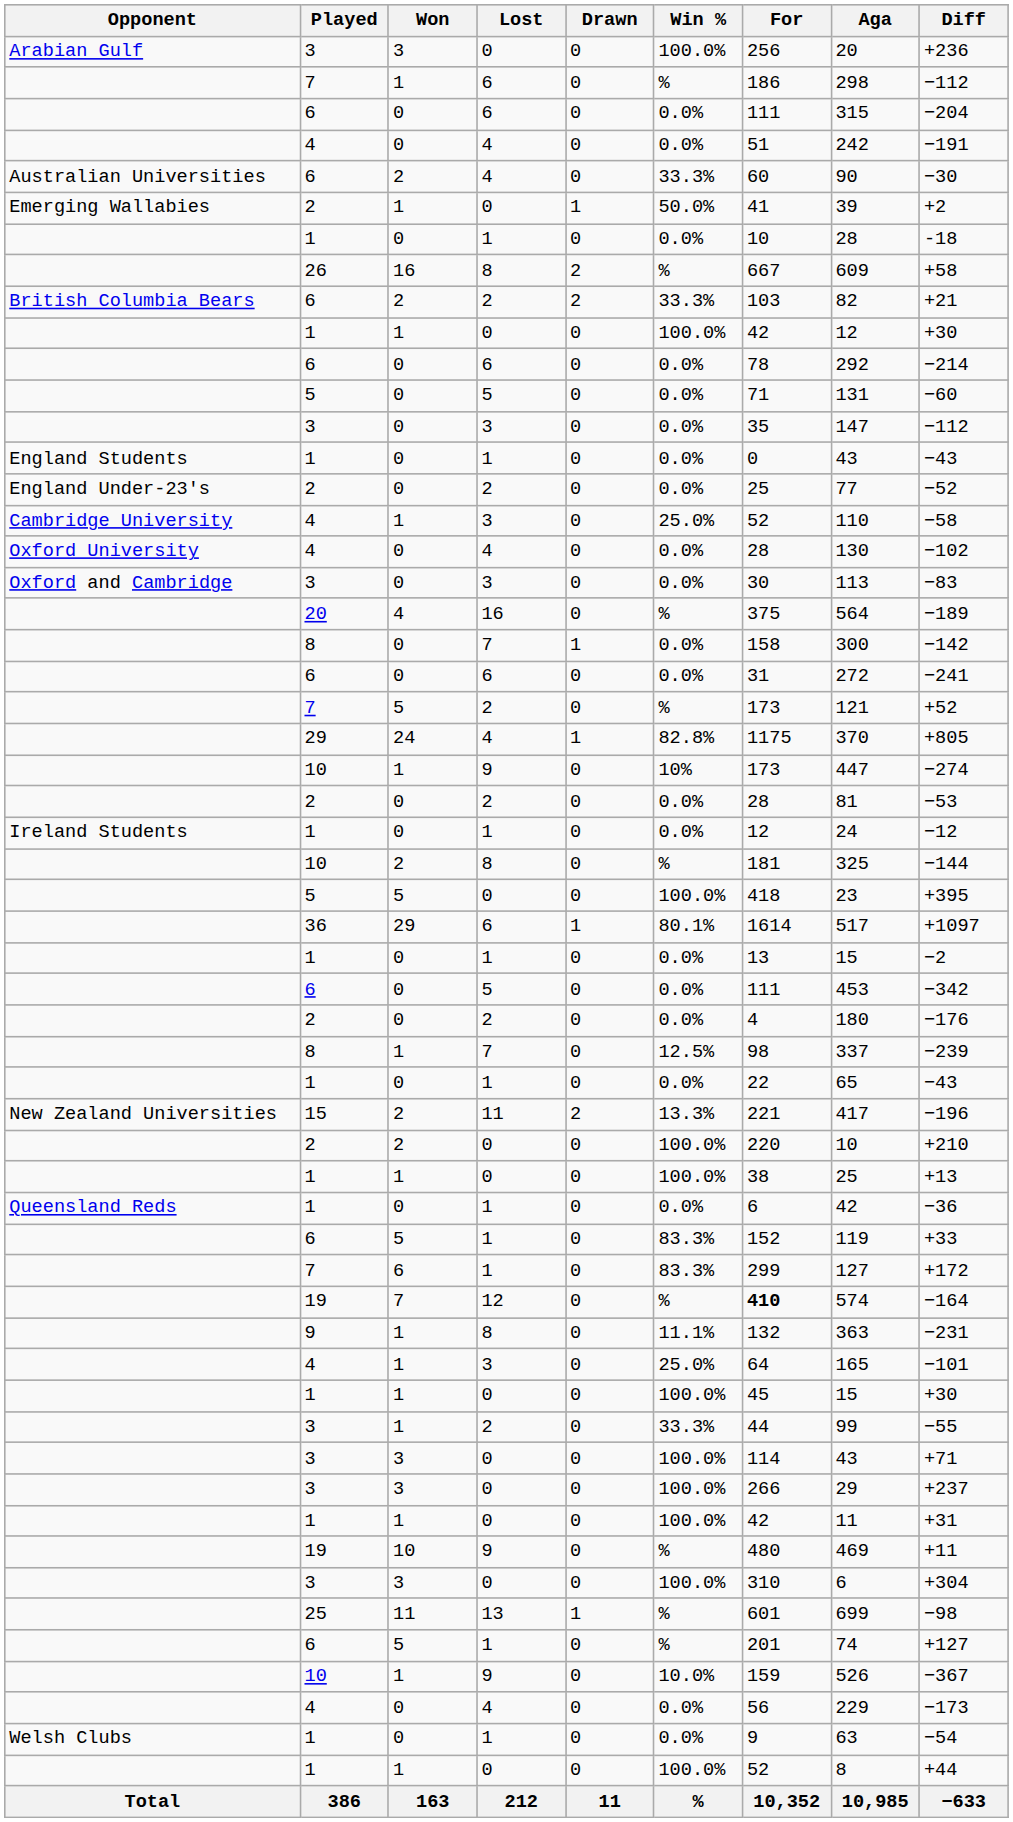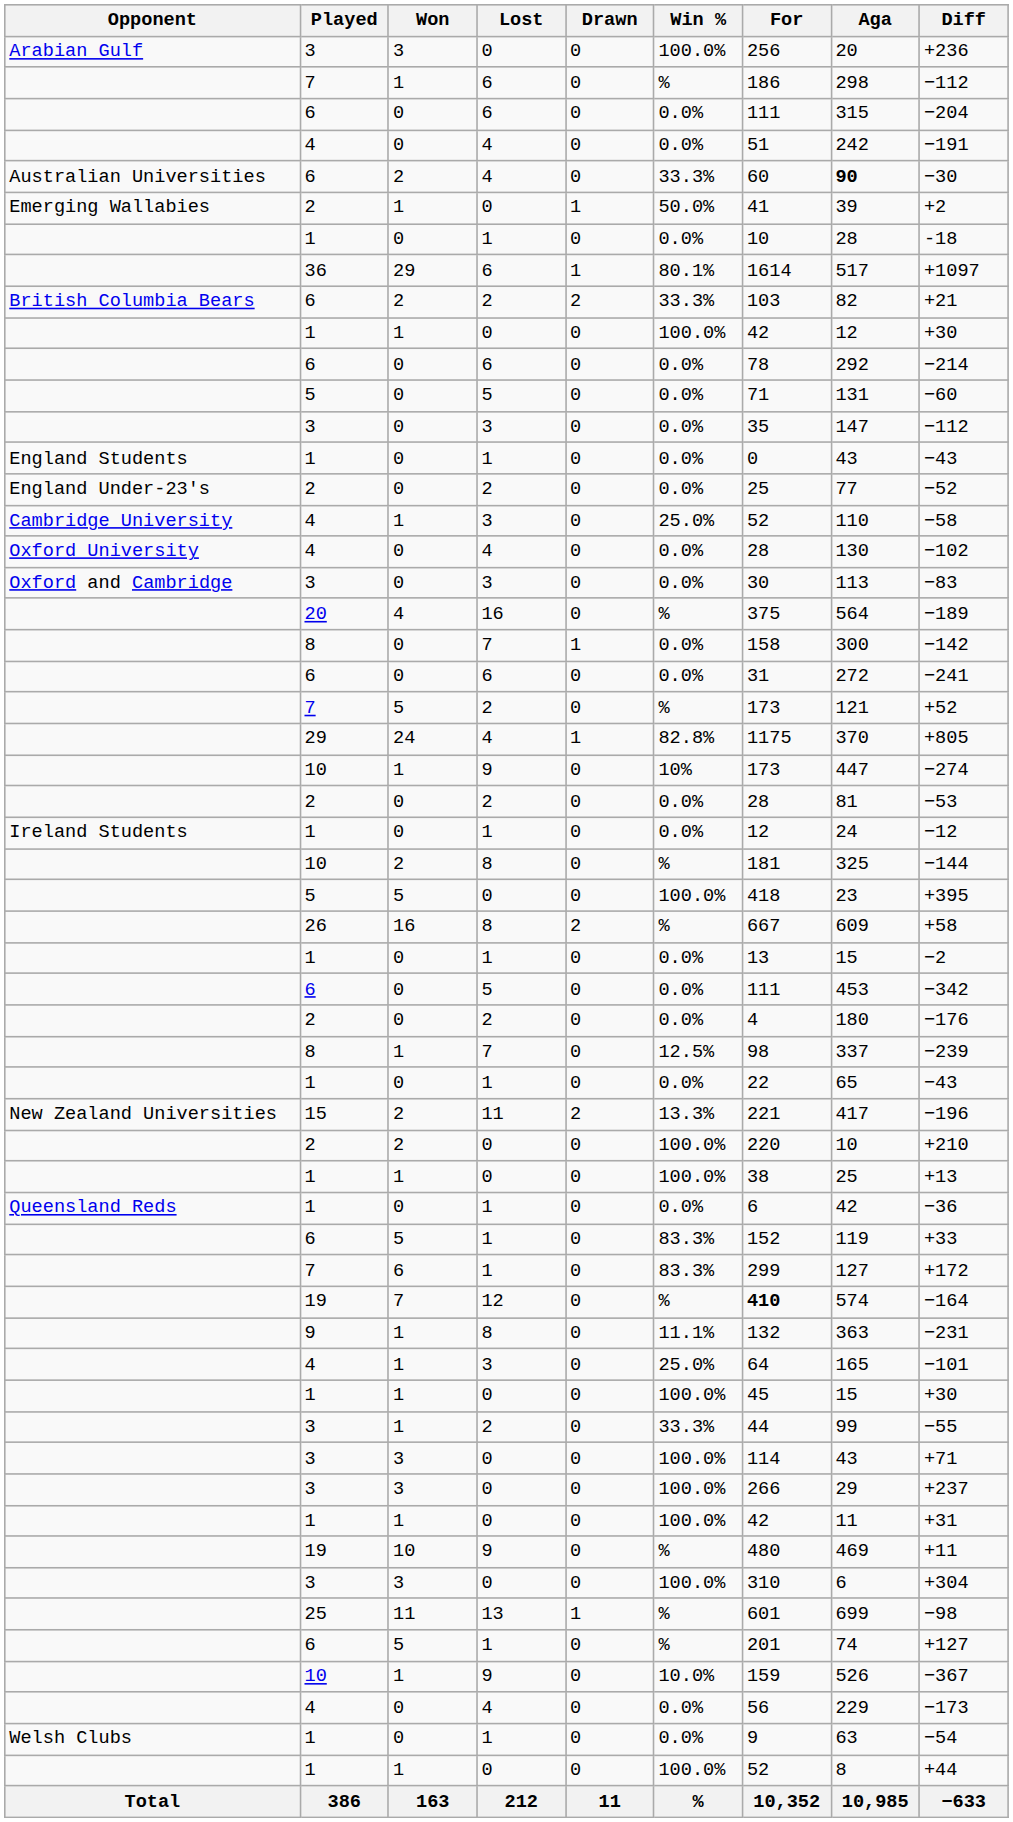 <table class="wikitable sortable" style=font-size:90%>
 <tr>
 <th style=width:180px>Opponent</th>
 <th style=width:50px>Played</th>
 <th style=width:50px>Won</th>
 <th style=width:50px>Lost</th>
 <th style=width:50px>Drawn</th>
 <th style=width:50px>Win %</th>
 <th style=width:50px>For</th>
 <th style=width:50px>Aga</th>
 <th style=width:50px;>Diff</th>
 </tr>
 <tr>
 <td><a href='#'>Arabian Gulf</a></td>
 <td>3</td>
 <td>3</td>
 <td>0</td>
 <td>0</td>
 <td>100.0%</td>
 <td>256</td>
 <td>20</td>
 <td>+236</td>
 </tr>
 <tr>
 <td></td>
 <td>7</td>
 <td>1</td>
 <td>6</td>
 <td>0</td>
 <td>%</td>
 <td>186</td>
 <td>298</td>
 <td>−112</td>
 </tr>
 <tr>
 <td></td>
 <td>6</td>
 <td>0</td>
 <td>6</td>
 <td>0</td>
 <td>0.0%</td>
 <td>111</td>
 <td>315</td>
 <td>−204</td>
 </tr>
 <tr>
 <td></td>
 <td>4</td>
 <td>0</td>
 <td>4</td>
 <td>0</td>
 <td>0.0%</td>
 <td>51</td>
 <td>242</td>
 <td>−191</td>
 </tr>
 <tr>
 <td> Australian Universities</td>
 <td>6</td>
 <td>2</td>
 <td>4</td>
 <td>0</td>
 <td>33.3%</td>
 <td>60</td>
-<td>90</td>
+<td><strong>90</strong></td>
 <td>−30</td>
 </tr>
 <tr>
 <td> Emerging Wallabies</td>
 <td>2</td>
 <td>1</td>
 <td>0</td>
 <td>1</td>
 <td>50.0%</td>
 <td>41</td>
 <td>39</td>
 <td>+2</td>
 </tr>
 <tr>
 <td></td>
 <td>1</td>
 <td>0</td>
 <td>1</td>
 <td>0</td>
 <td>0.0%</td>
 <td>10</td>
 <td>28</td>
 <td>-18</td>
 </tr>
 <tr>
 <td></td>
-<td>26</td>
-<td>16</td>
-<td>8</td>
-<td>2</td>
-<td>%</td>
-<td>667</td>
-<td>609</td>
-<td>+58</td>
+<td>36</td>
+<td>29</td>
+<td>6</td>
+<td>1</td>
+<td>80.1%</td>
+<td>1614</td>
+<td>517</td>
+<td>+1097</td>
 </tr>
 <tr>
 <td> <a href='#'>British Columbia Bears</a></td>
 <td>6</td>
 <td>2</td>
 <td>2</td>
 <td>2</td>
 <td>33.3%</td>
 <td>103</td>
 <td>82</td>
 <td>+21</td>
 </tr>
 <tr>
 <td></td>
 <td>1</td>
 <td>1</td>
 <td>0</td>
 <td>0</td>
 <td>100.0%</td>
 <td>42</td>
 <td>12</td>
 <td>+30</td>
 </tr>
 <tr>
 <td></td>
 <td>6</td>
 <td>0</td>
 <td>6</td>
 <td>0</td>
 <td>0.0%</td>
 <td>78</td>
 <td>292</td>
 <td>−214</td>
 </tr>
 <tr>
 <td></td>
 <td>5</td>
 <td>0</td>
 <td>5</td>
 <td>0</td>
 <td>0.0%</td>
 <td>71</td>
 <td>131</td>
 <td>−60</td>
 </tr>
 <tr>
 <td></td>
 <td>3</td>
 <td>0</td>
 <td>3</td>
 <td>0</td>
 <td>0.0%</td>
 <td>35</td>
 <td>147</td>
 <td>−112</td>
 </tr>
 <tr>
 <td> England Students</td>
 <td>1</td>
 <td>0</td>
 <td>1</td>
 <td>0</td>
 <td>0.0%</td>
 <td>0</td>
 <td>43</td>
 <td>−43</td>
 </tr>
 <tr>
 <td> England Under-23's</td>
 <td>2</td>
 <td>0</td>
 <td>2</td>
 <td>0</td>
 <td>0.0%</td>
 <td>25</td>
 <td>77</td>
 <td>−52</td>
 </tr>
 <tr>
 <td> <a href='#'>Cambridge University</a></td>
 <td>4</td>
 <td>1</td>
 <td>3</td>
 <td>0</td>
 <td>25.0%</td>
 <td>52</td>
 <td>110</td>
 <td>−58</td>
 </tr>
 <tr>
 <td> <a href='#'>Oxford University</a></td>
 <td>4</td>
 <td>0</td>
 <td>4</td>
 <td>0</td>
 <td>0.0%</td>
 <td>28</td>
 <td>130</td>
 <td>−102</td>
 </tr>
 <tr>
 <td> <a href='#'>Oxford</a> and <a href='#'>Cambridge</a></td>
 <td>3</td>
 <td>0</td>
 <td>3</td>
 <td>0</td>
 <td>0.0%</td>
 <td>30</td>
 <td>113</td>
 <td>−83</td>
 </tr>
 <tr>
 <td></td>
 <td><a href='#'>20</a></td>
 <td>4</td>
 <td>16</td>
 <td>0</td>
 <td>%</td>
 <td>375</td>
 <td>564</td>
 <td>−189</td>
 </tr>
 <tr>
 <td></td>
 <td>8</td>
 <td>0</td>
 <td>7</td>
 <td>1</td>
 <td>0.0%</td>
 <td>158</td>
 <td>300</td>
 <td>−142</td>
 </tr>
 <tr>
 <td></td>
 <td>6</td>
 <td>0</td>
 <td>6</td>
 <td>0</td>
 <td>0.0%</td>
 <td>31</td>
 <td>272</td>
 <td>−241</td>
 </tr>
 <tr>
 <td></td>
 <td><a href='#'>7</a></td>
 <td>5</td>
 <td>2</td>
 <td>0</td>
 <td>%</td>
 <td>173</td>
 <td>121</td>
 <td>+52</td>
 </tr>
 <tr>
 <td></td>
 <td>29</td>
 <td>24</td>
 <td>4</td>
 <td>1</td>
 <td>82.8%</td>
 <td>1175</td>
 <td>370</td>
 <td>+805</td>
 </tr>
 <tr>
 <td></td>
 <td>10</td>
 <td>1</td>
 <td>9</td>
 <td>0</td>
 <td>10%</td>
 <td>173</td>
 <td>447</td>
 <td>−274</td>
 </tr>
 <tr>
 <td></td>
 <td>2</td>
 <td>0</td>
 <td>2</td>
 <td>0</td>
 <td>0.0%</td>
 <td>28</td>
 <td>81</td>
 <td>−53</td>
 </tr>
 <tr>
 <td> Ireland Students</td>
 <td>1</td>
 <td>0</td>
 <td>1</td>
 <td>0</td>
 <td>0.0%</td>
 <td>12</td>
 <td>24</td>
 <td>−12</td>
 </tr>
 <tr>
 <td></td>
 <td>10</td>
 <td>2</td>
 <td>8</td>
 <td>0</td>
 <td>%</td>
 <td>181</td>
 <td>325</td>
 <td>−144</td>
 </tr>
 <tr>
 <td></td>
 <td>5</td>
 <td>5</td>
 <td>0</td>
 <td>0</td>
 <td>100.0%</td>
 <td>418</td>
 <td>23</td>
 <td>+395</td>
 </tr>
 <tr>
 <td></td>
-<td>36</td>
-<td>29</td>
-<td>6</td>
-<td>1</td>
-<td>80.1%</td>
-<td>1614</td>
-<td>517</td>
-<td>+1097</td>
+<td>26</td>
+<td>16</td>
+<td>8</td>
+<td>2</td>
+<td>%</td>
+<td>667</td>
+<td>609</td>
+<td>+58</td>
 </tr>
 <tr>
 <td></td>
 <td>1</td>
 <td>0</td>
 <td>1</td>
 <td>0</td>
 <td>0.0%</td>
 <td>13</td>
 <td>15</td>
 <td>−2</td>
 </tr>
 <tr>
 <td></td>
 <td><a href='#'>6</a></td>
 <td>0</td>
 <td>5</td>
 <td>0</td>
 <td>0.0%</td>
 <td>111</td>
 <td>453</td>
 <td>−342</td>
 </tr>
 <tr>
 <td></td>
 <td>2</td>
 <td>0</td>
 <td>2</td>
 <td>0</td>
 <td>0.0%</td>
 <td>4</td>
 <td>180</td>
 <td>−176</td>
 </tr>
 <tr>
 <td></td>
 <td>8</td>
 <td>1</td>
 <td>7</td>
 <td>0</td>
 <td>12.5%</td>
 <td>98</td>
 <td>337</td>
 <td>−239</td>
 </tr>
 <tr>
 <td></td>
 <td>1</td>
 <td>0</td>
 <td>1</td>
 <td>0</td>
 <td>0.0%</td>
 <td>22</td>
 <td>65</td>
 <td>−43</td>
 </tr>
 <tr>
 <td> New Zealand Universities</td>
 <td>15</td>
 <td>2</td>
 <td>11</td>
 <td>2</td>
 <td>13.3%</td>
 <td>221</td>
 <td>417</td>
 <td>−196</td>
 </tr>
 <tr>
 <td></td>
 <td>2</td>
 <td>2</td>
 <td>0</td>
 <td>0</td>
 <td>100.0%</td>
 <td>220</td>
 <td>10</td>
 <td>+210</td>
 </tr>
 <tr>
 <td></td>
 <td>1</td>
 <td>1</td>
 <td>0</td>
 <td>0</td>
 <td>100.0%</td>
 <td>38</td>
 <td>25</td>
 <td>+13</td>
 </tr>
 <tr>
 <td> <a href='#'>Queensland Reds</a></td>
 <td>1</td>
 <td>0</td>
 <td>1</td>
 <td>0</td>
 <td>0.0%</td>
 <td>6</td>
 <td>42</td>
 <td>−36</td>
 </tr>
 <tr>
 <td></td>
 <td>6</td>
 <td>5</td>
 <td>1</td>
 <td>0</td>
 <td>83.3%</td>
 <td>152</td>
 <td>119</td>
 <td>+33</td>
 </tr>
 <tr>
 <td></td>
 <td>7</td>
 <td>6</td>
 <td>1</td>
 <td>0</td>
 <td>83.3%</td>
 <td>299</td>
 <td>127</td>
 <td>+172</td>
 </tr>
 <tr>
 <td></td>
 <td>19</td>
 <td>7</td>
 <td>12</td>
 <td>0</td>
 <td>%</td>
 <td><strong>410</strong></td>
 <td>574</td>
 <td>−164</td>
 </tr>
 <tr>
 <td></td>
 <td>9</td>
 <td>1</td>
 <td>8</td>
 <td>0</td>
 <td>11.1%</td>
 <td>132</td>
 <td>363</td>
 <td>−231</td>
 </tr>
 <tr>
 <td></td>
 <td>4</td>
 <td>1</td>
 <td>3</td>
 <td>0</td>
 <td>25.0%</td>
 <td>64</td>
 <td>165</td>
 <td>−101</td>
 </tr>
 <tr>
 <td></td>
 <td>1</td>
 <td>1</td>
 <td>0</td>
 <td>0</td>
 <td>100.0%</td>
 <td>45</td>
 <td>15</td>
 <td>+30</td>
 </tr>
 <tr>
 <td></td>
 <td>3</td>
 <td>1</td>
 <td>2</td>
 <td>0</td>
 <td>33.3%</td>
 <td>44</td>
 <td>99</td>
 <td>−55</td>
 </tr>
 <tr>
 <td></td>
 <td>3</td>
 <td>3</td>
 <td>0</td>
 <td>0</td>
 <td>100.0%</td>
 <td>114</td>
 <td>43</td>
 <td>+71</td>
 </tr>
 <tr>
 <td></td>
 <td>3</td>
 <td>3</td>
 <td>0</td>
 <td>0</td>
 <td>100.0%</td>
 <td>266</td>
 <td>29</td>
 <td>+237</td>
 </tr>
 <tr>
 <td></td>
 <td>1</td>
 <td>1</td>
 <td>0</td>
 <td>0</td>
 <td>100.0%</td>
 <td>42</td>
 <td>11</td>
 <td>+31</td>
 </tr>
 <tr>
 <td></td>
 <td>19</td>
 <td>10</td>
 <td>9</td>
 <td>0</td>
 <td>%</td>
 <td>480</td>
 <td>469</td>
 <td>+11</td>
 </tr>
 <tr>
 <td></td>
 <td>3</td>
 <td>3</td>
 <td>0</td>
 <td>0</td>
 <td>100.0%</td>
 <td>310</td>
 <td>6</td>
 <td>+304</td>
 </tr>
 <tr>
 <td></td>
 <td>25</td>
 <td>11</td>
 <td>13</td>
 <td>1</td>
 <td>%</td>
 <td>601</td>
 <td>699</td>
 <td>−98</td>
 </tr>
 <tr>
 <td></td>
 <td>6</td>
 <td>5</td>
 <td>1</td>
 <td>0</td>
 <td>%</td>
 <td>201</td>
 <td>74</td>
 <td>+127</td>
 </tr>
 <tr>
 <td></td>
 <td><a href='#'>10</a></td>
 <td>1</td>
 <td>9</td>
 <td>0</td>
 <td>10.0%</td>
 <td>159</td>
 <td>526</td>
 <td>−367</td>
 </tr>
 <tr>
 <td></td>
 <td>4</td>
 <td>0</td>
 <td>4</td>
 <td>0</td>
 <td>0.0%</td>
 <td>56</td>
 <td>229</td>
 <td>−173</td>
 </tr>
 <tr>
 <td> Welsh Clubs</td>
 <td>1</td>
 <td>0</td>
 <td>1</td>
 <td>0</td>
 <td>0.0%</td>
 <td>9</td>
 <td>63</td>
 <td>−54</td>
 </tr>
 <tr>
 <td></td>
 <td>1</td>
 <td>1</td>
 <td>0</td>
 <td>0</td>
 <td>100.0%</td>
 <td>52</td>
 <td>8</td>
 <td>+44</td>
 </tr>
 <tr class=sortbottom>
 <th>Total</th>
 <th>386</th>
 <th>163</th>
 <th>212</th>
 <th>11</th>
 <th>%</th>
 <th>10,352</th>
 <th>10,985</th>
 <th>−633</th>
 </tr>
 </table>
